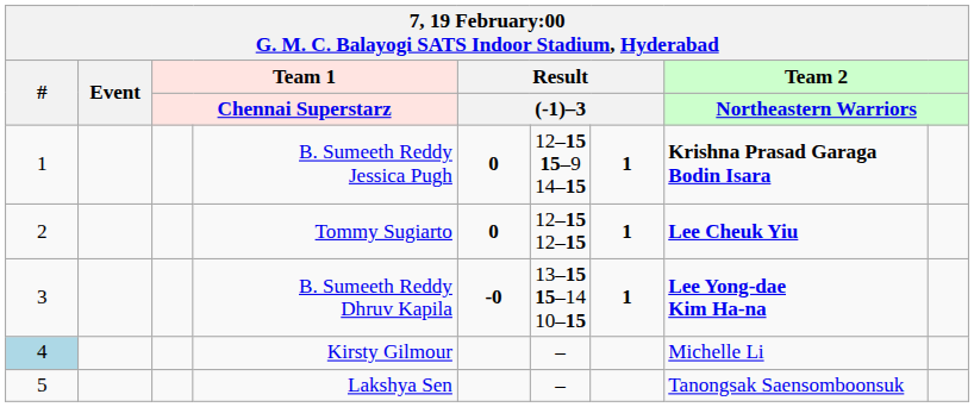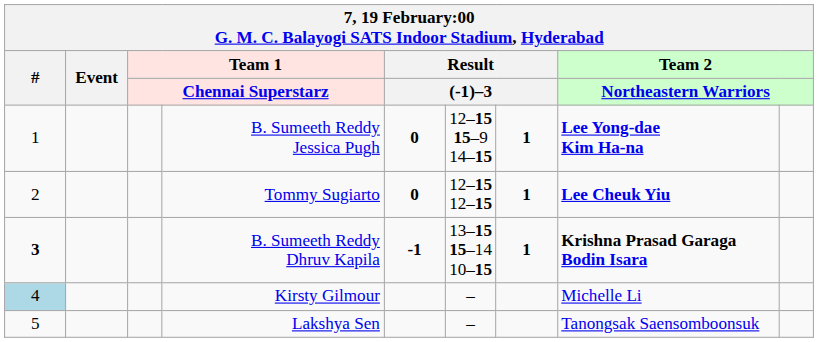 <table class="wikitable">
 <tr>
 <th colspan="9">7, 19 February:00<br><a href='#'>G. M. C. Balayogi SATS Indoor Stadium</a>, <a href='#'>Hyderabad</a></th>
 </tr>
 <tr>
 <th rowspan="2" width="50">#</th>
 <th rowspan="2" width="50">Event</th>
 <th colspan="2" width="175" style="background-color:#ffe4e1">Team 1</th>
 <th colspan="3" width="150">Result</th>
 <th colspan="2" width="175" style="background-color:#ccffcc">Team 2</th>
 </tr>
 <tr>
 <th colspan="2" style="background-color:#ffe4e1"><a href='#'>Chennai Superstarz</a></th>
 <th colspan="3">(-1)–3</th>
 <th colspan="2" style="background-color:#ccffcc"><a href='#'>Northeastern Warriors</a></th>
 </tr>
 <tr>
 <td align="center">1</td>
 <td align="center"></td>
 <td width="25"></td>
 <td align="right" width="200"><a href='#'>B. Sumeeth Reddy</a><br> <a href='#'>Jessica Pugh</a></td>
 <td align="center" width="50"><strong>0</strong></td>
 <td align="center">12–<strong>15</strong><br><strong>15</strong>–9<br>14–<strong>15</strong></td>
 <td align="center" width="50"><strong>1</strong></td>
-<td align="left"><strong> Krishna Prasad Garaga <br><a href='#'>Bodin Isara</a></strong></td>
+<td align="left" width="200"><strong> <a href='#'>Lee Yong-dae</a><br> <a href='#'>Kim Ha-na</a></strong></td>
 <td width="25"></td>
 </tr>
 <tr>
 <td align="center">2</td>
 <td align="center"></td>
 <td></td>
 <td align="right"><a href='#'>Tommy Sugiarto</a> </td>
 <td align="center"><strong>0</strong></td>
 <td align="center">12–<strong>15</strong><br>12–<strong>15</strong></td>
 <td align="center"><strong>1</strong></td>
 <td align="left"><strong> <a href='#'>Lee Cheuk Yiu</a></strong></td>
 <td></td>
 </tr>
 <tr>
-<td align="center">3</td>
+<td align="center"><strong>3</strong></td>
 <td align="center"></td>
 <td></td>
 <td align="right"><a href='#'>B. Sumeeth Reddy</a> <br> <a href='#'>Dhruv Kapila</a> </td>
-<td align="center"><strong>-0</strong></td>
+<td align="center"><strong>-1</strong></td>
 <td align="center">13–<strong>15</strong><br><strong>15</strong>–14<br>10–<strong>15</strong></td>
 <td align="center"><strong>1</strong></td>
-<td align="left" width="200"><strong> <a href='#'>Lee Yong-dae</a><br> <a href='#'>Kim Ha-na</a></strong></td>
+<td align="left"><strong> Krishna Prasad Garaga <br><a href='#'>Bodin Isara</a></strong></td>
 <td></td>
 </tr>
 <tr>
 <td align="center" style="background: lightblue;">4</td>
 <td align="center"></td>
 <td></td>
 <td align="right"><a href='#'>Kirsty Gilmour</a> </td>
 <td align="center"><strong> </strong></td>
 <td align="center">–</td>
 <td align="center"><strong> </strong></td>
 <td align="left"> <a href='#'>Michelle Li</a></td>
 <td></td>
 </tr>
 <tr>
 <td align="center">5</td>
 <td align="center"></td>
 <td></td>
 <td align="right"><a href='#'>Lakshya Sen</a> </td>
 <td align="center"><strong> </strong></td>
 <td align="center">–</td>
 <td align="center"><strong> </strong></td>
 <td align="left"> <a href='#'>Tanongsak Saensomboonsuk</a></td>
 <td></td>
 </tr>
 </table>
